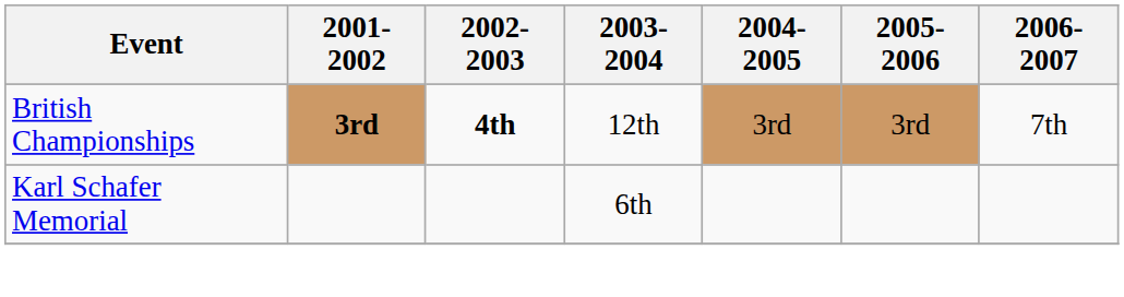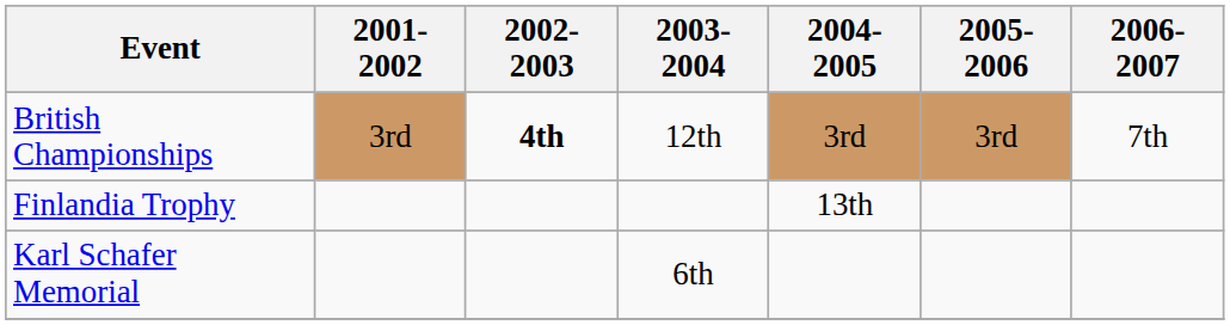 <table class="wikitable">
 <tr>
 <th>Event</th>
 <th>2001-2002</th>
 <th>2002-2003</th>
 <th>2003-2004</th>
 <th>2004-2005</th>
 <th>2005-2006</th>
 <th>2006-2007</th>
 </tr>
 <tr>
 <td><a href='#'>British Championships</a></td>
-<td align="center" bgcolor="#cc9966"><strong>3rd</strong></td>
+<td align="center" bgcolor="#cc9966">3rd</td>
 <td align="center"><strong>4th</strong></td>
 <td align="center">12th</td>
 <td align="center" bgcolor="#cc9966">3rd</td>
 <td align="center" bgcolor="#cc9966">3rd</td>
 <td align="center">7th</td>
+</tr>
+<tr>
+<td><a href='#'>Finlandia Trophy</a></td>
+<td></td>
+<td></td>
+<td></td>
+<td align="center">13th</td>
+<td></td>
+<td></td>
 </tr>
 <tr>
 <td><a href='#'>Karl Schafer Memorial</a></td>
 <td></td>
 <td></td>
 <td align="center">6th</td>
 <td></td>
 <td></td>
 <td></td>
 </tr>
 <tr>
 </tr>
 </table>
